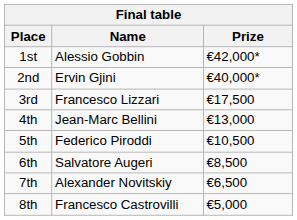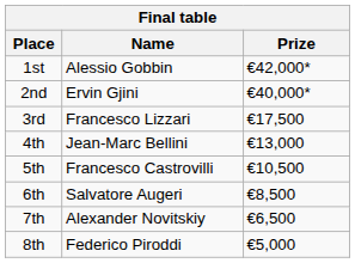 <table class="wikitable">
 <tr>
 <th colspan="3">Final table</th>
 </tr>
 <tr>
 <th style="width:50px;">Place</th>
 <th style="width:175px;">Name</th>
 <th style="width:100px;">Prize</th>
 </tr>
 <tr>
 <td style="text-align:center;">1st</td>
 <td> Alessio Gobbin</td>
 <td>€42,000*</td>
 </tr>
 <tr>
 <td style="text-align:center;">2nd</td>
 <td> Ervin Gjini</td>
 <td>€40,000*</td>
 </tr>
 <tr>
 <td style="text-align:center;">3rd</td>
 <td> Francesco Lizzari</td>
 <td>€17,500</td>
 </tr>
 <tr>
 <td style="text-align:center;">4th</td>
 <td> Jean-Marc Bellini</td>
 <td>€13,000</td>
 </tr>
 <tr>
 <td style="text-align:center;">5th</td>
-<td> Federico Piroddi</td>
+<td> Francesco Castrovilli</td>
 <td>€10,500</td>
 </tr>
 <tr>
 <td style="text-align:center;">6th</td>
 <td> Salvatore Augeri</td>
 <td>€8,500</td>
 </tr>
 <tr>
 <td style="text-align:center;">7th</td>
 <td> Alexander Novitskiy</td>
 <td>€6,500</td>
 </tr>
 <tr>
 <td style="text-align:center;">8th</td>
-<td> Francesco Castrovilli</td>
+<td> Federico Piroddi</td>
 <td>€5,000</td>
 </tr>
 </table>
